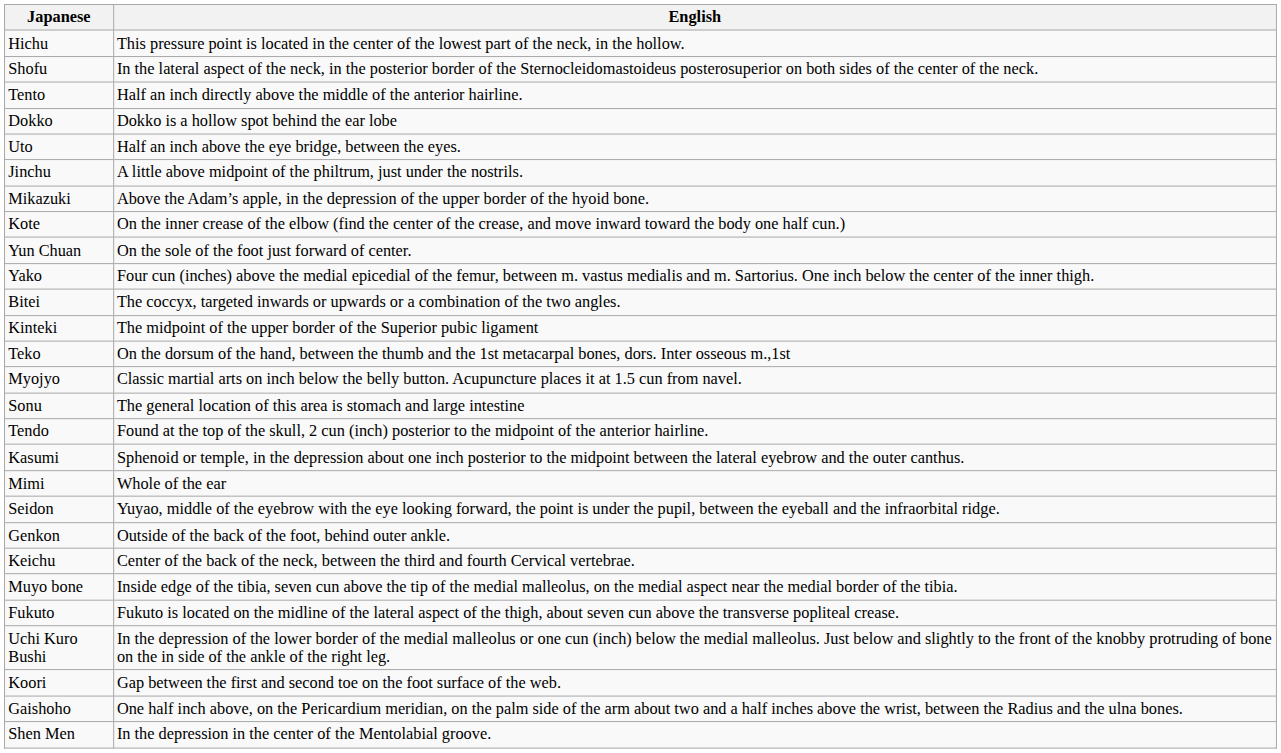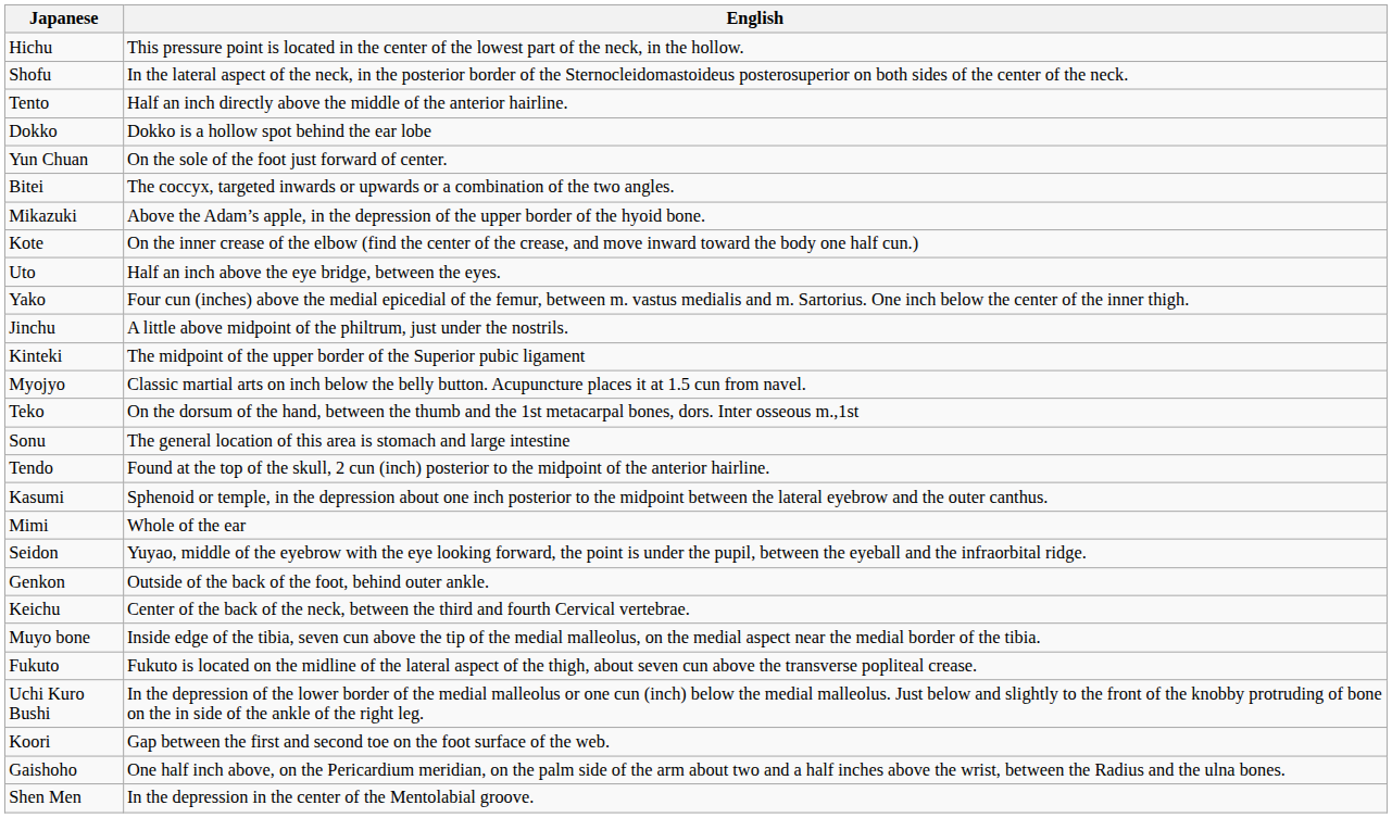 <table class="wikitable">
 <tr>
 <th>Japanese</th>
 <th>English</th>
 </tr>
 <tr>
 <td>Hichu</td>
 <td>This pressure point is located in the center of the lowest part of the neck, in the hollow.</td>
 </tr>
 <tr>
 <td>Shofu</td>
 <td>In the lateral aspect of the neck, in the posterior border of the Sternocleidomastoideus posterosuperior on both sides of the center of the neck.</td>
 </tr>
 <tr>
 <td>Tento</td>
 <td>Half an inch directly above the middle of the anterior hairline.</td>
 </tr>
 <tr>
 <td>Dokko</td>
 <td>Dokko is a hollow spot behind the ear lobe</td>
 </tr>
 <tr>
-<td>Uto</td>
-<td>Half an inch above the eye bridge, between the eyes.</td>
+<td>Yun Chuan</td>
+<td>On the sole of the foot just forward of center.</td>
 </tr>
 <tr>
-<td>Jinchu</td>
-<td>A little above midpoint of the philtrum, just under the nostrils.</td>
+<td>Bitei</td>
+<td>The coccyx, targeted inwards or upwards or a combination of the two angles.</td>
 </tr>
 <tr>
 <td>Mikazuki</td>
 <td>Above the Adam’s apple, in the depression of the upper border of the hyoid bone.</td>
 </tr>
 <tr>
 <td>Kote</td>
 <td>On the inner crease of the elbow (find the center of the crease, and move inward toward the body one half cun.)</td>
 </tr>
 <tr>
-<td>Yun Chuan</td>
-<td>On the sole of the foot just forward of center.</td>
+<td>Uto</td>
+<td>Half an inch above the eye bridge, between the eyes.</td>
 </tr>
 <tr>
 <td>Yako</td>
 <td>Four cun (inches) above the medial epicedial of the femur, between m. vastus medialis and m. Sartorius. One inch below the center of the inner thigh.</td>
 </tr>
 <tr>
-<td>Bitei</td>
-<td>The coccyx, targeted inwards or upwards or a combination of the two angles.</td>
+<td>Jinchu</td>
+<td>A little above midpoint of the philtrum, just under the nostrils.</td>
 </tr>
 <tr>
 <td>Kinteki</td>
 <td>The midpoint of the upper border of the Superior pubic ligament</td>
 </tr>
 <tr>
+<td>Myojyo</td>
+<td>Classic martial arts on inch below the belly button. Acupuncture places it at 1.5 cun from navel.</td>
+</tr>
+<tr>
 <td>Teko</td>
 <td>On the dorsum of the hand, between the thumb and the 1st metacarpal bones, dors. Inter osseous m.,1st</td>
-</tr>
-<tr>
-<td>Myojyo</td>
-<td>Classic martial arts on inch below the belly button. Acupuncture places it at 1.5 cun from navel.</td>
 </tr>
 <tr>
 <td>Sonu</td>
 <td>The general location of this area is stomach and large intestine</td>
 </tr>
 <tr>
 <td>Tendo</td>
 <td>Found at the top of the skull, 2 cun (inch) posterior to the midpoint of the anterior hairline.</td>
 </tr>
 <tr>
 <td>Kasumi</td>
 <td>Sphenoid or temple, in the depression about one inch posterior to the midpoint between the lateral eyebrow and the outer canthus.</td>
 </tr>
 <tr>
 <td>Mimi</td>
 <td>Whole of the ear</td>
 </tr>
 <tr>
 <td>Seidon</td>
 <td>Yuyao, middle of the eyebrow with the eye looking forward, the point is under the pupil, between the eyeball and the infraorbital ridge.</td>
 </tr>
 <tr>
 <td>Genkon</td>
 <td>Outside of the back of the foot, behind outer ankle.</td>
 </tr>
 <tr>
 <td>Keichu</td>
 <td>Center of the back of the neck, between the third and fourth Cervical vertebrae.</td>
 </tr>
 <tr>
 <td>Muyo bone</td>
 <td>Inside edge of the tibia, seven cun above the tip of the medial malleolus, on the medial aspect near the medial border of the tibia.</td>
 </tr>
 <tr>
 <td>Fukuto</td>
 <td>Fukuto is located on the midline of the lateral aspect of the thigh, about seven cun above the transverse popliteal crease.</td>
 </tr>
 <tr>
 <td>Uchi Kuro Bushi</td>
 <td>In the depression of the lower border of the medial malleolus or one cun (inch) below the medial malleolus. Just below and slightly to the front of the knobby protruding of bone on the in side of the ankle of the right leg.</td>
 </tr>
 <tr>
 <td>Koori</td>
 <td>Gap between the first and second toe on the foot surface of the web.</td>
 </tr>
 <tr>
 <td>Gaishoho</td>
 <td>One half inch above, on the Pericardium meridian, on the palm side of the arm about two and a half inches above the wrist, between the Radius and the ulna bones.</td>
 </tr>
 <tr>
 <td>Shen Men</td>
 <td>In the depression in the center of the Mentolabial groove.</td>
 </tr>
 </table>
